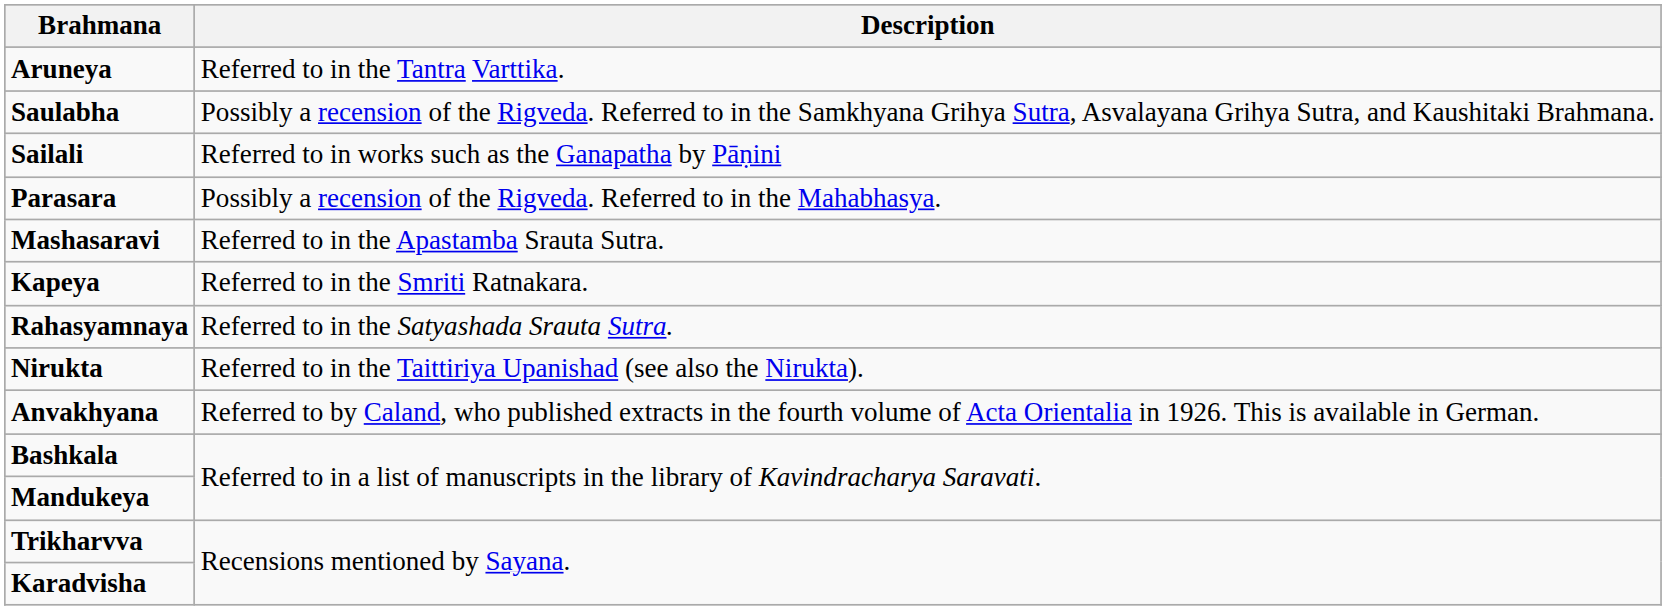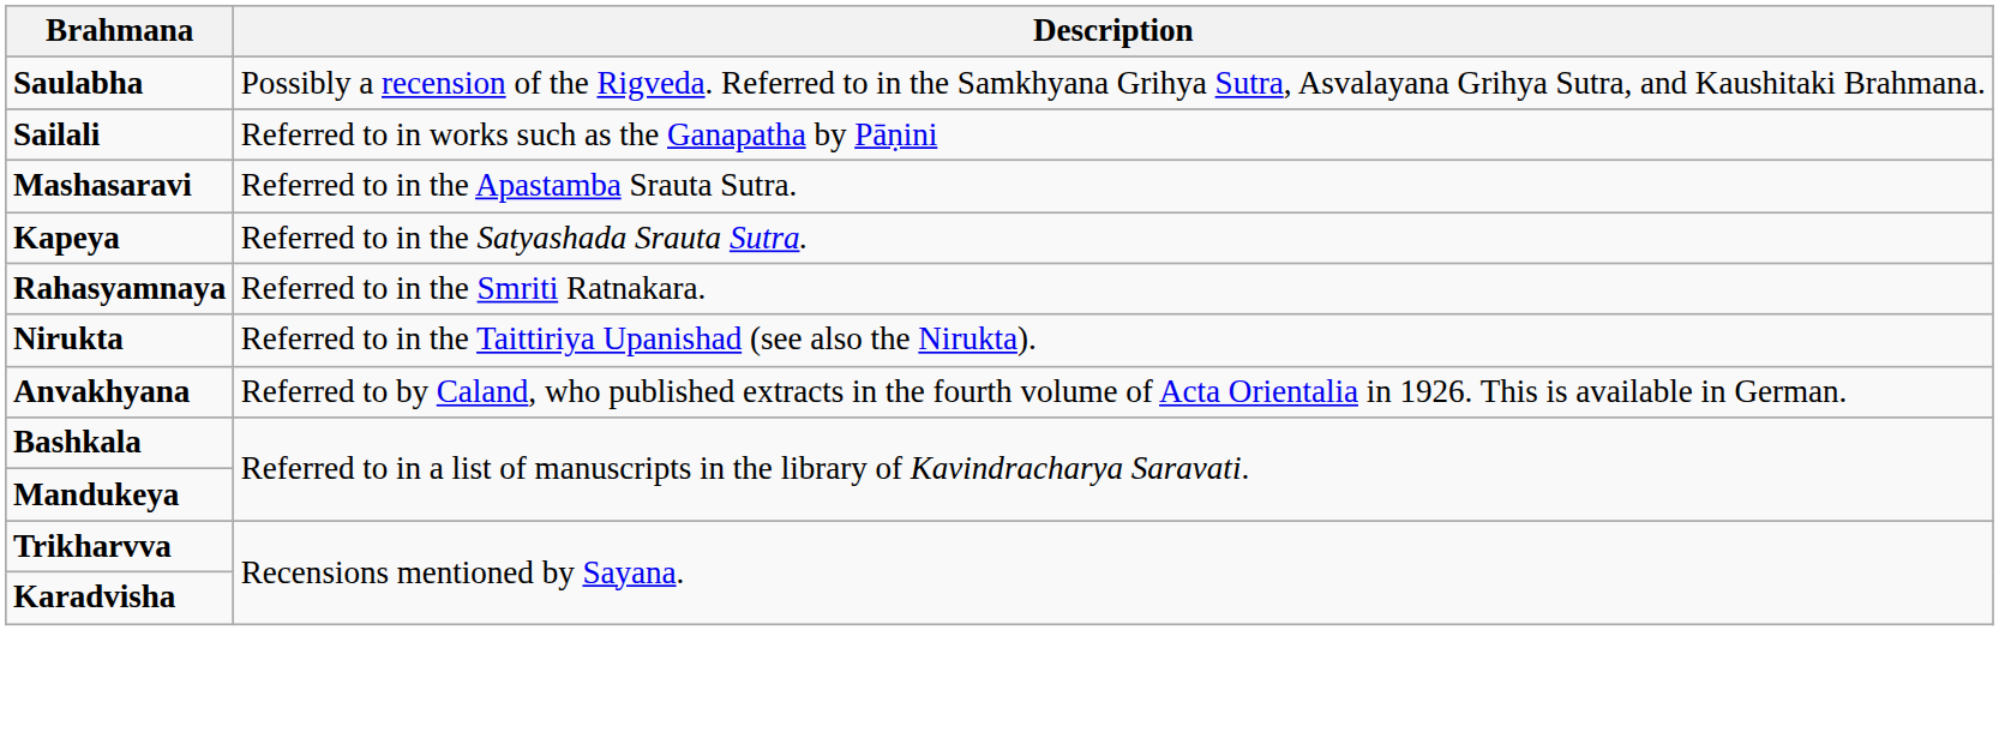 <table class="wikitable">
 <tr>
 <th>Brahmana</th>
 <th>Description</th>
-</tr>
-<tr>
-<td><strong>Aruneya</strong></td>
-<td>Referred to in the <a href='#'>Tantra</a> <a href='#'>Varttika</a>.</td>
 </tr>
 <tr>
 <td><strong>Saulabha</strong></td>
 <td>Possibly a <a href='#'>recension</a> of the <a href='#'>Rigveda</a>. Referred to in the Samkhyana Grihya <a href='#'>Sutra</a>, Asvalayana Grihya Sutra, and Kaushitaki Brahmana.</td>
 </tr>
 <tr>
 <td><strong>Sailali</strong></td>
 <td>Referred to in works such as the <a href='#'>Ganapatha</a> by <a href='#'>Pāṇini</a></td>
 </tr>
 <tr>
-<td><strong>Parasara</strong></td>
-<td>Possibly a <a href='#'>recension</a> of the <a href='#'>Rigveda</a>. Referred to in the <a href='#'>Mahabhasya</a>.</td>
-</tr>
-<tr>
 <td><strong>Mashasaravi</strong></td>
 <td>Referred to in the <a href='#'>Apastamba</a> Srauta Sutra.</td>
 </tr>
 <tr>
 <td><strong>Kapeya</strong></td>
-<td>Referred to in the <a href='#'>Smriti</a> Ratnakara.</td>
+<td>Referred to in the <em>Satyashada Srauta <a href='#'>Sutra</a>.</em></td>
 </tr>
 <tr>
 <td><strong>Rahasyamnaya</strong></td>
-<td>Referred to in the <em>Satyashada Srauta <a href='#'>Sutra</a>.</em></td>
+<td>Referred to in the <a href='#'>Smriti</a> Ratnakara.</td>
 </tr>
 <tr>
 <td><strong>Nirukta</strong></td>
 <td>Referred to in the <a href='#'>Taittiriya Upanishad</a> (see also the <a href='#'>Nirukta</a>).</td>
 </tr>
 <tr>
 <td><strong>Anvakhyana</strong></td>
 <td>Referred to by <a href='#'>Caland</a>, who published extracts in the fourth volume of <a href='#'>Acta Orientalia</a> in 1926. This is available in German.</td>
 </tr>
 <tr>
 <td><strong>Bashkala</strong></td>
 <td rowspan="2">Referred to in a list of manuscripts in the library of <em>Kavindracharya Saravati</em>.</td>
 </tr>
 <tr>
 <td><strong>Mandukeya</strong></td>
 </tr>
 <tr>
 <td><strong>Trikharvva</strong></td>
 <td rowspan="2">Recensions mentioned by <a href='#'>Sayana</a>.</td>
 </tr>
 <tr>
 <td><strong>Karadvisha</strong></td>
 </tr>
 </table>
